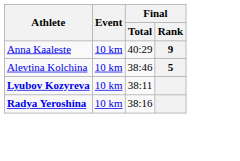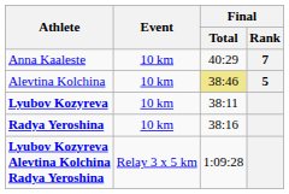 <table class="wikitable" style="font-size:90%">
 <tr>
 <th rowspan="2">Athlete</th>
 <th rowspan="2">Event</th>
 <th colspan="2">Final</th>
 </tr>
 <tr>
 <th>Total</th>
 <th>Rank</th>
 </tr>
 <tr>
 <td><a href='#'>Anna Kaaleste</a></td>
 <td align="center"><a href='#'>10 km</a></td>
 <td align="center">40:29</td>
-<th align="center">9</th>
+<th align="center">7</th>
 </tr>
 <tr>
 <td><a href='#'>Alevtina Kolchina</a></td>
 <td align="center"><a href='#'>10 km</a></td>
-<td align="center">38:46</td>
+<td align="center" style="background: khaki;">38:46</td>
 <th align="center">5</th>
 </tr>
 <tr>
 <td><strong><a href='#'>Lyubov Kozyreva</a></strong></td>
 <td align="center"><a href='#'>10 km</a></td>
 <td align="center">38:11</td>
 <th align="center"></th>
 </tr>
 <tr>
 <td><strong><a href='#'>Radya Yeroshina</a></strong></td>
 <td align="center"><a href='#'>10 km</a></td>
 <td align="center">38:16</td>
 <th align="center"></th>
 </tr>
+<tr>
+<td><strong><a href='#'>Lyubov Kozyreva</a><br><a href='#'>Alevtina Kolchina</a><br><a href='#'>Radya Yeroshina</a></strong></td>
+<td><a href='#'>Relay 3 x 5 km</a></td>
+<td align="center">1:09:28</td>
+<th align="center"></th>
+</tr>
 </table>
